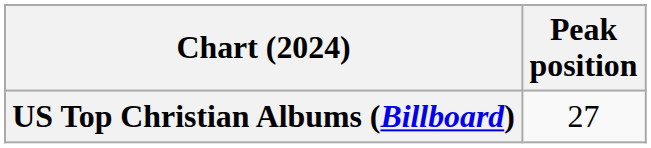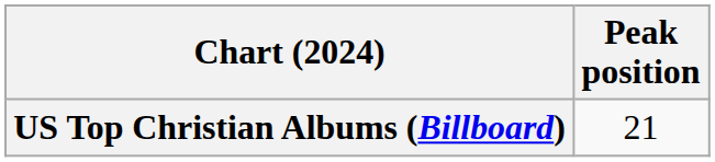 <table class="wikitable sortable plainrowheaders" style="text-align:center">
 <tr>
 <th scope="col">Chart (2024)</th>
 <th scope="col">Peak<br>position</th>
 </tr>
 <tr>
 <th scope="row">US Top Christian Albums (<em><a href='#'>Billboard</a></em>)</th>
-<td>27</td>
+<td>21</td>
 </tr>
 </table>
